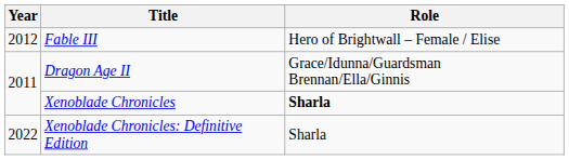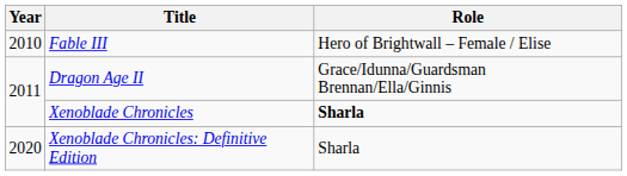 <table class="wikitable sortable">
 <tr>
 <th>Year</th>
 <th>Title</th>
 <th>Role</th>
 </tr>
 <tr>
-<td>2012</td>
+<td>2010</td>
 <td><em><a href='#'>Fable III</a></em></td>
 <td>Hero of Brightwall – Female / Elise</td>
 </tr>
 <tr>
 <td rowspan="2">2011</td>
 <td><em><a href='#'>Dragon Age II</a></em></td>
 <td>Grace/Idunna/Guardsman Brennan/Ella/Ginnis</td>
 </tr>
 <tr>
 <td><em><a href='#'>Xenoblade Chronicles</a></em></td>
 <td><strong>Sharla</strong></td>
 </tr>
 <tr>
-<td>2022</td>
+<td>2020</td>
 <td><em><a href='#'>Xenoblade Chronicles: Definitive Edition</a></em></td>
 <td>Sharla</td>
 </tr>
 </table>
